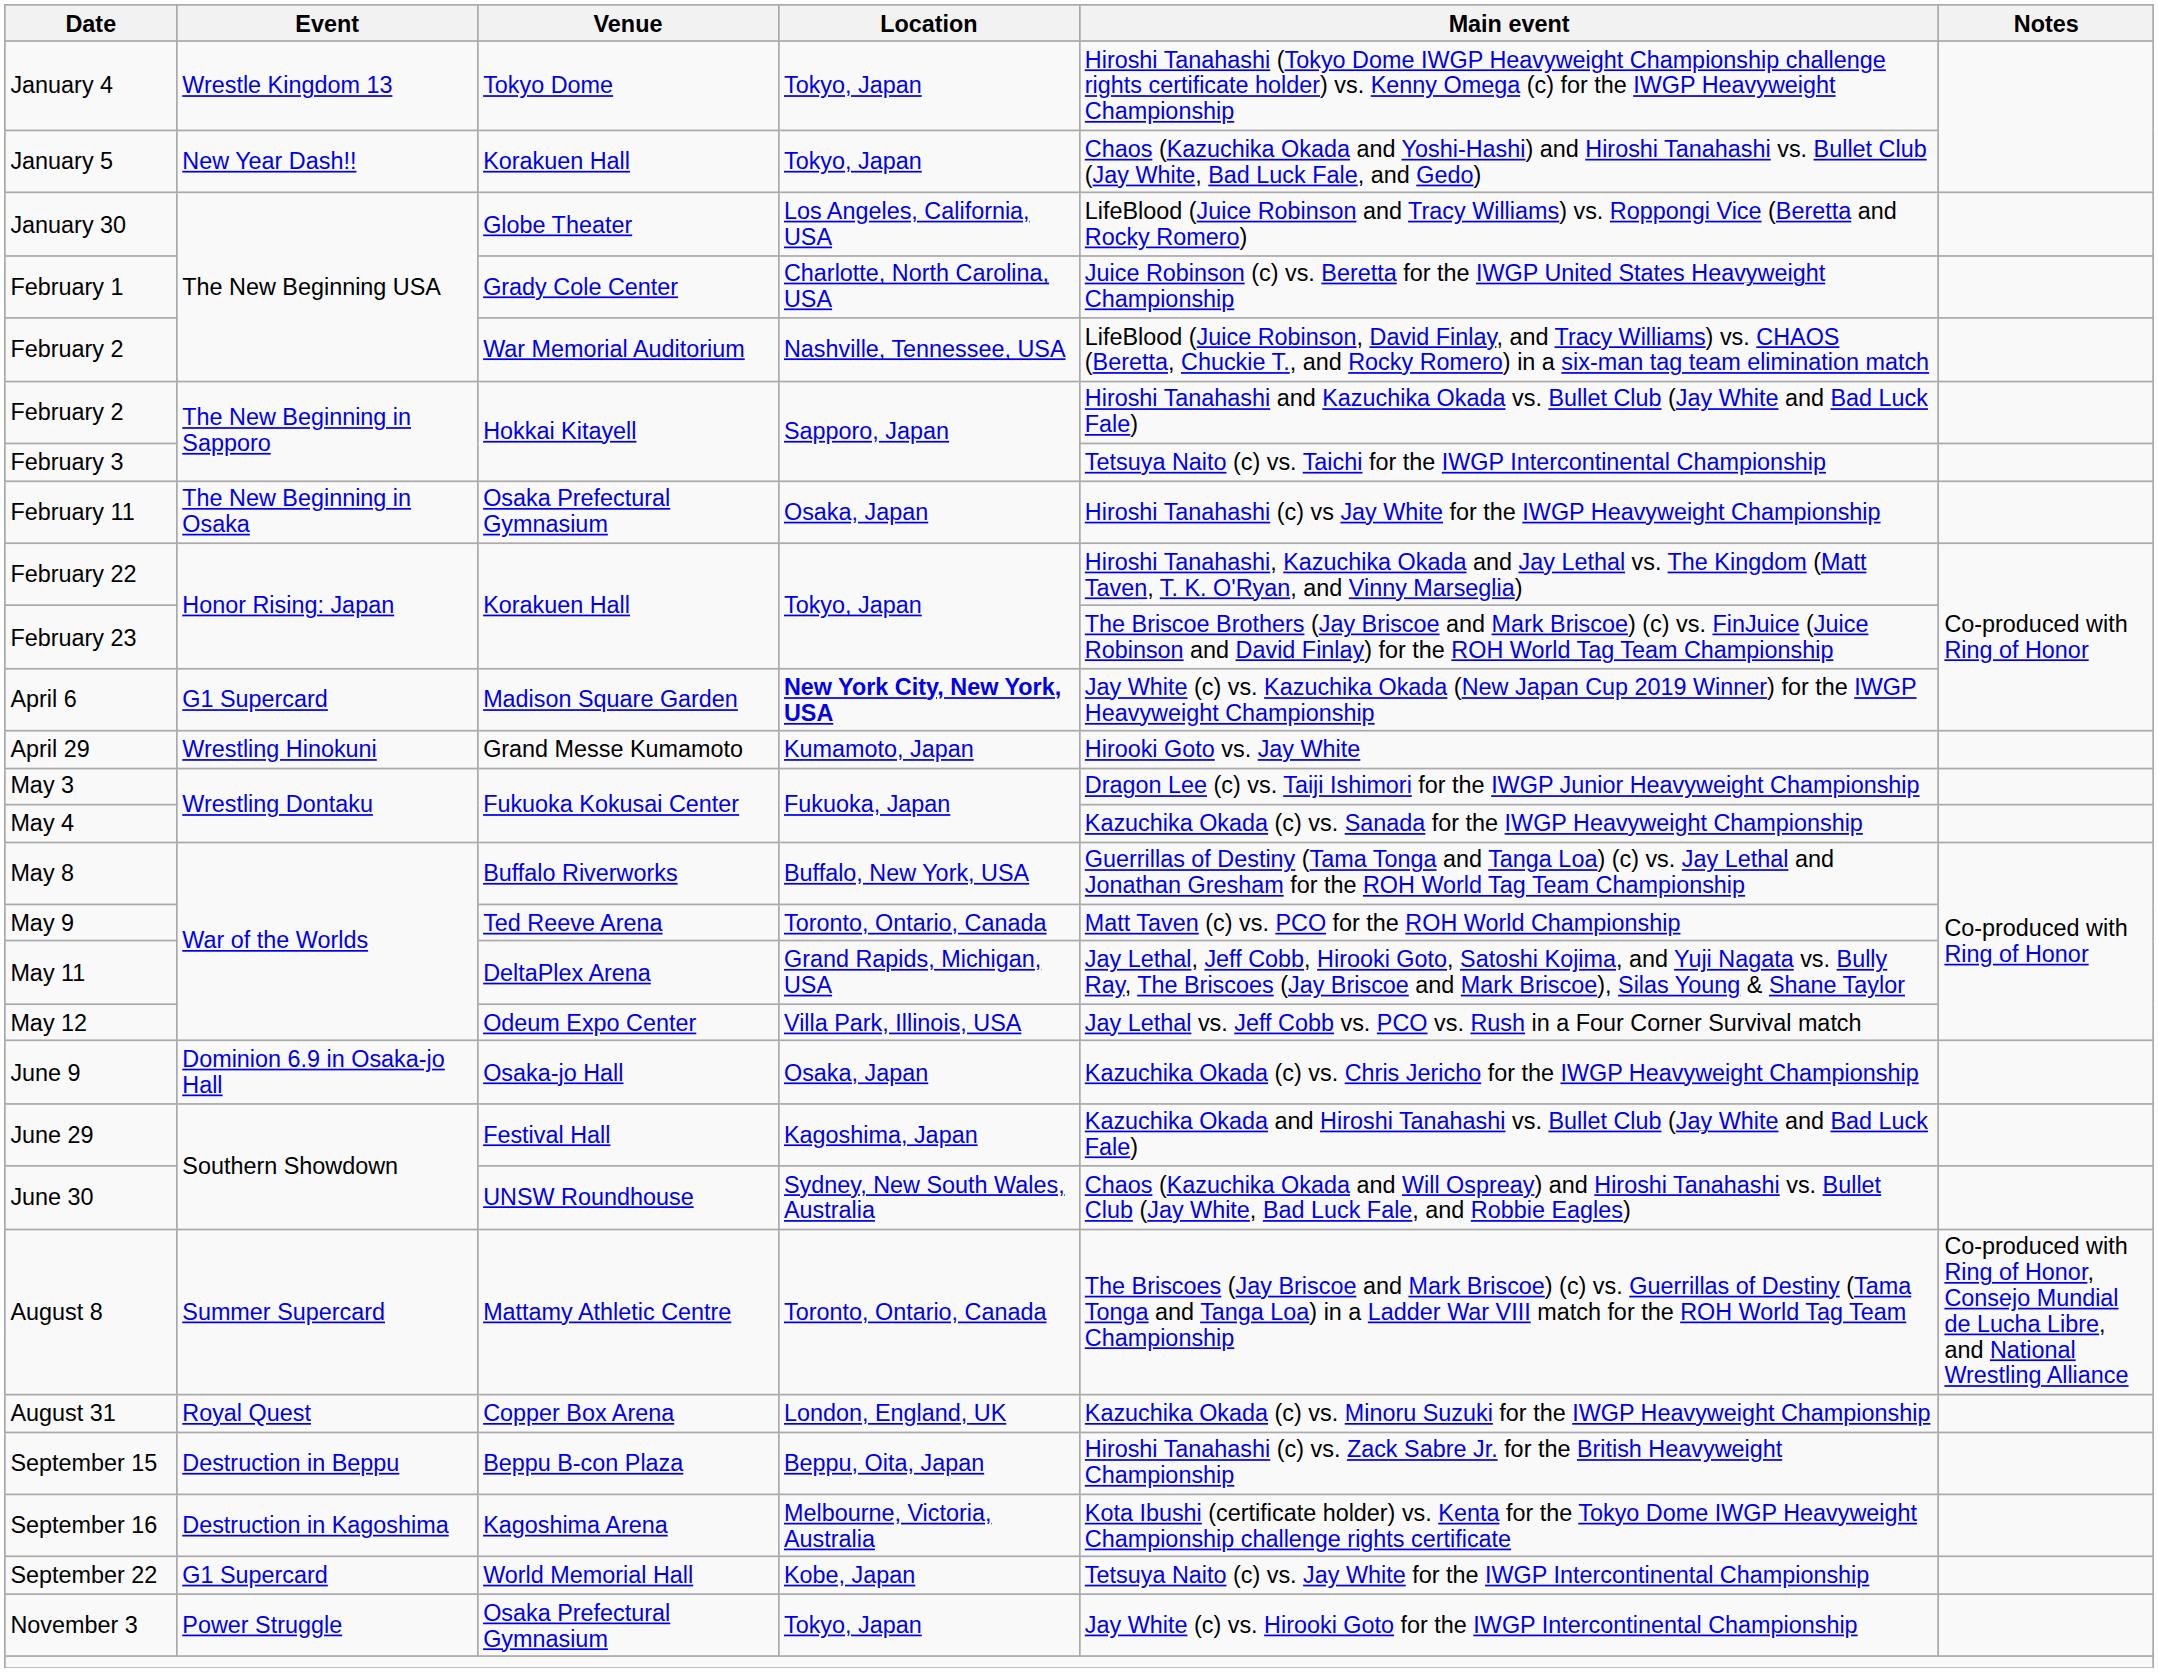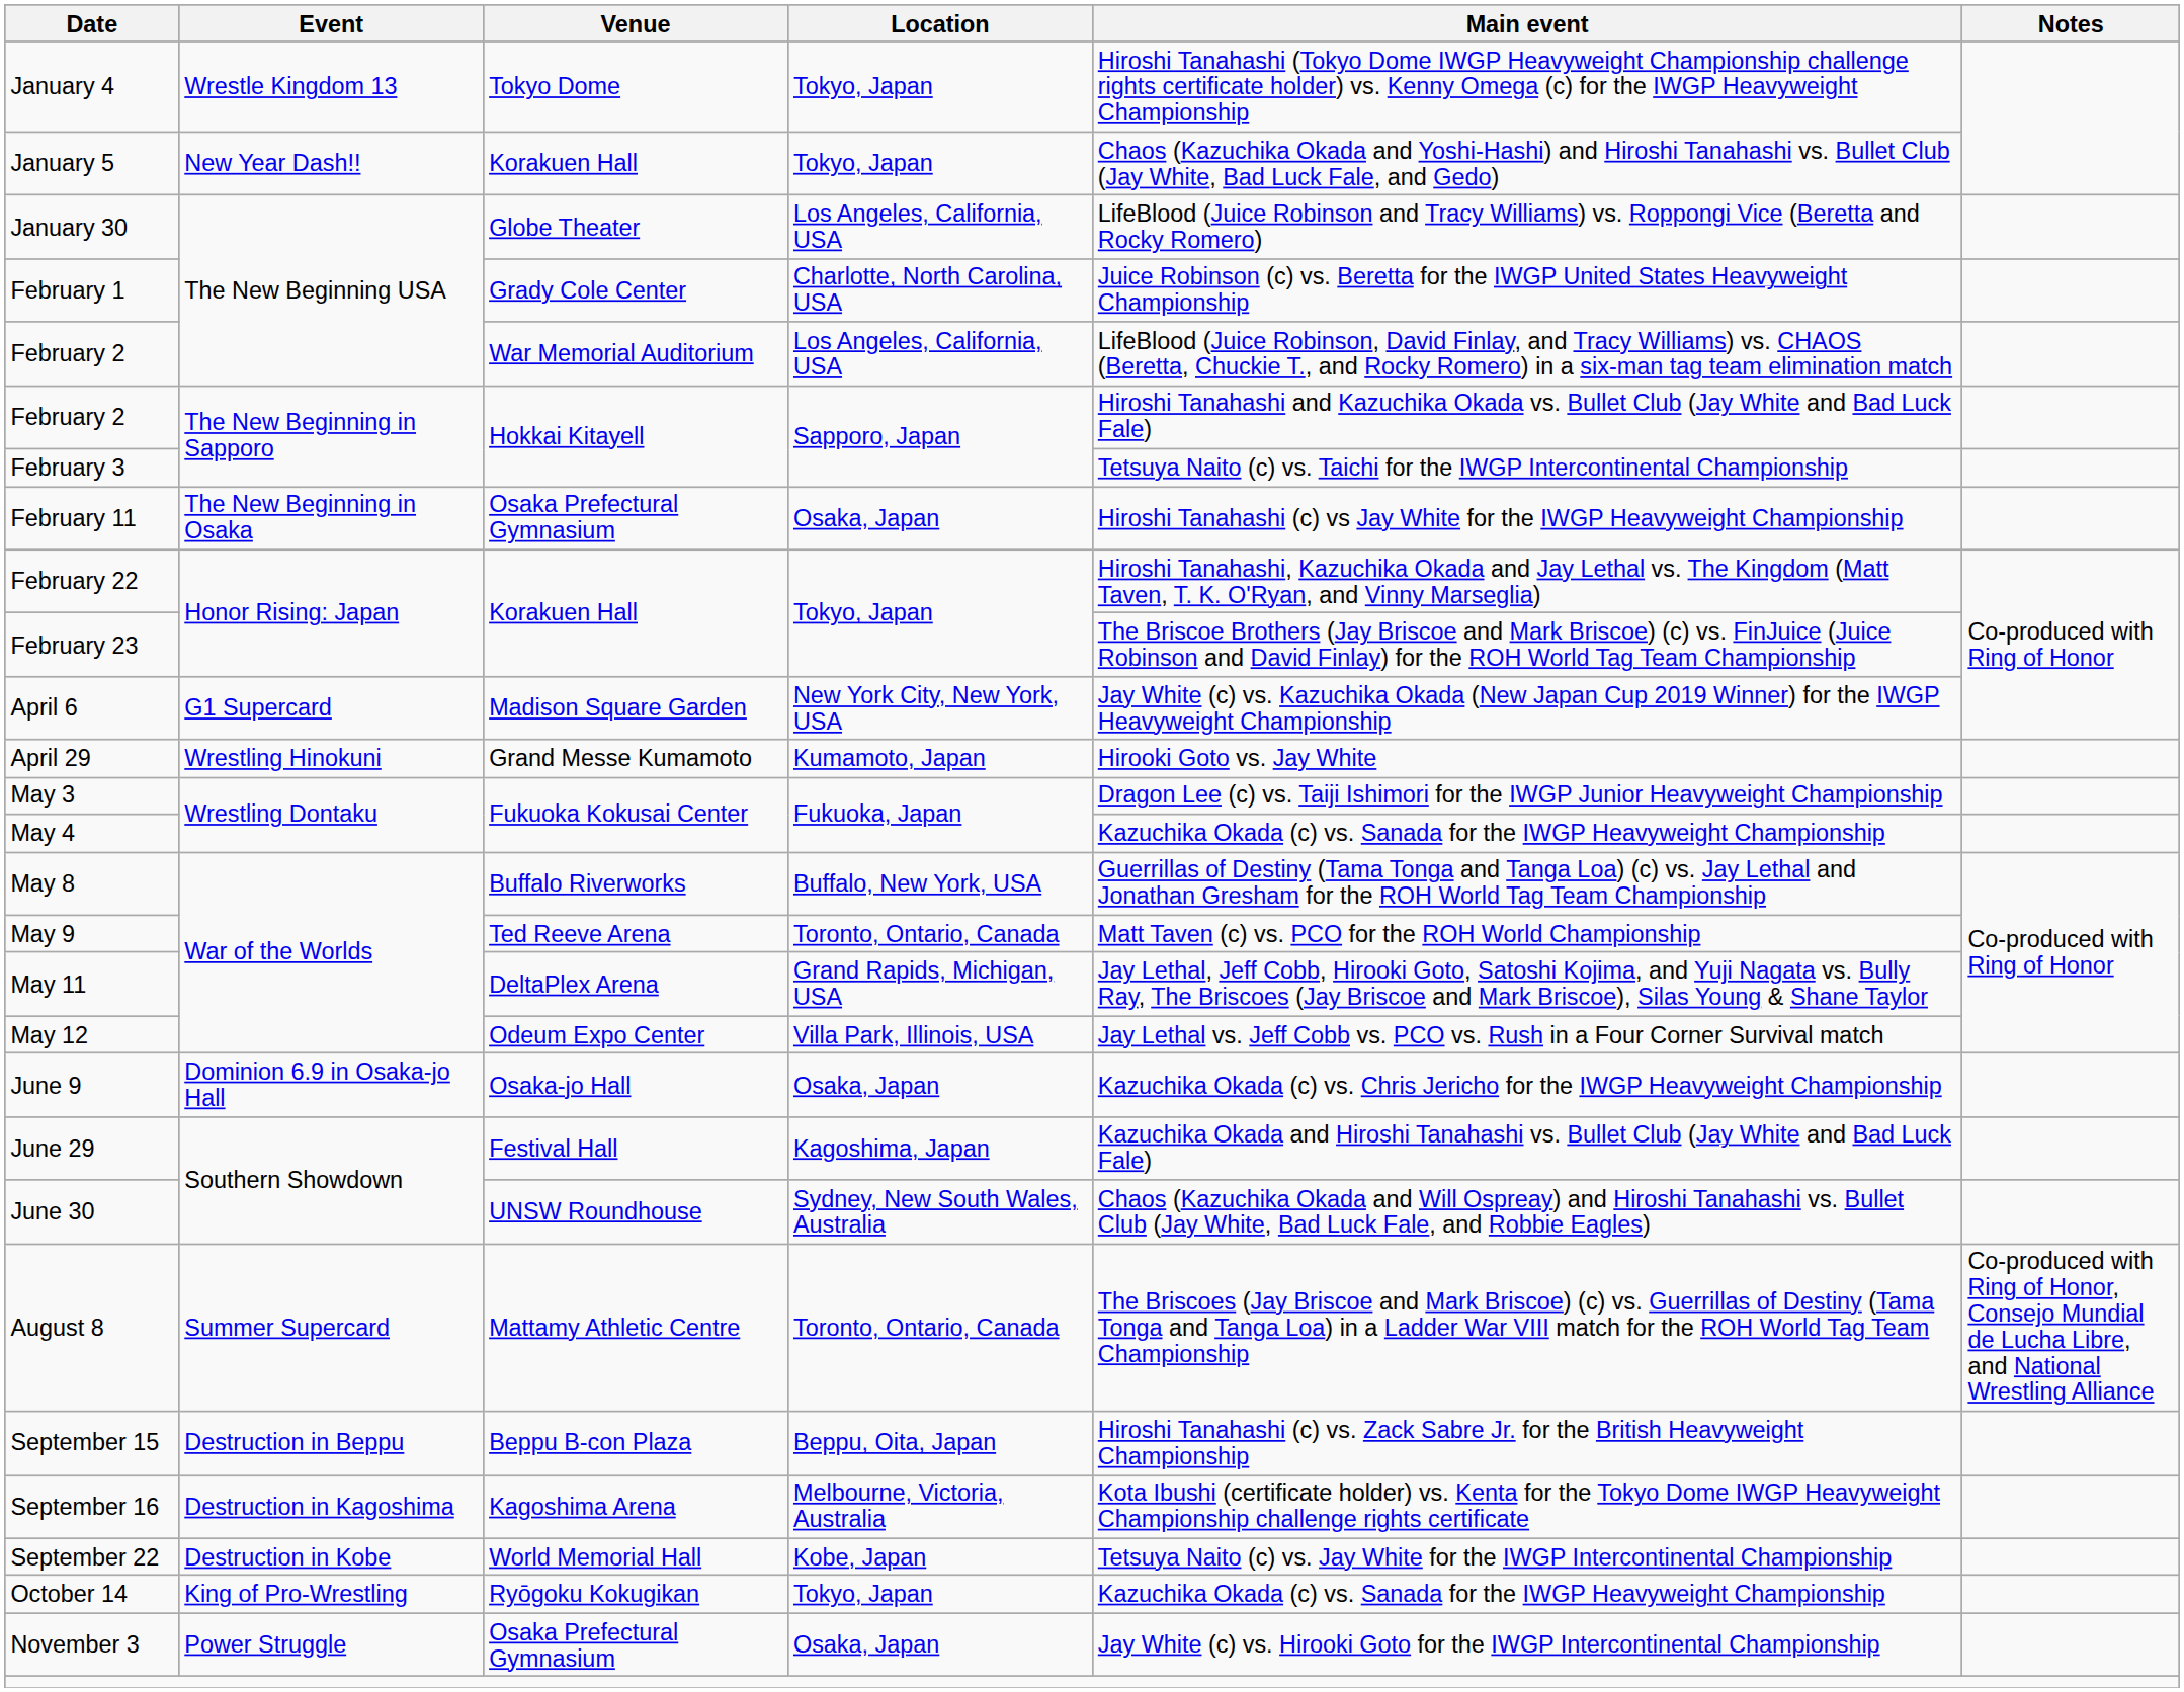 <table class="sortable wikitable succession-box" style="font-size:85%;">
 <tr>
 <th width=8%>Date</th>
 <th width=14%>Event</th>
 <th width=14%>Venue</th>
 <th width=14%>Location</th>
 <th width=40%>Main event</th>
 <th width=14%>Notes</th>
 </tr>
 <tr>
 <td>January 4</td>
 <td><a href='#'>Wrestle Kingdom 13</a></td>
 <td><a href='#'>Tokyo Dome</a></td>
 <td><a href='#'>Tokyo, Japan</a></td>
 <td><a href='#'>Hiroshi Tanahashi</a> (<a href='#'>Tokyo Dome IWGP Heavyweight Championship challenge rights certificate holder</a>) vs. <a href='#'>Kenny Omega</a> (c) for the <a href='#'>IWGP Heavyweight Championship</a></td>
 </tr>
 <tr>
 <td>January 5</td>
 <td><a href='#'>New Year Dash!!</a></td>
 <td><a href='#'>Korakuen Hall</a></td>
 <td><a href='#'>Tokyo, Japan</a></td>
 <td><a href='#'>Chaos</a> (<a href='#'>Kazuchika Okada</a> and <a href='#'>Yoshi-Hashi</a>) and <a href='#'>Hiroshi Tanahashi</a> vs. <a href='#'>Bullet Club</a> (<a href='#'>Jay White</a>, <a href='#'>Bad Luck Fale</a>, and <a href='#'>Gedo</a>)</td>
 </tr>
 <tr>
 <td>January 30</td>
 <td rowspan="3">The New Beginning USA</td>
 <td><a href='#'>Globe Theater</a></td>
 <td><a href='#'>Los Angeles, California, USA</a></td>
 <td>LifeBlood (<a href='#'>Juice Robinson</a> and <a href='#'>Tracy Williams</a>) vs. <a href='#'>Roppongi Vice</a> (<a href='#'>Beretta</a> and <a href='#'>Rocky Romero</a>)</td>
 <td></td>
 </tr>
 <tr>
 <td>February 1</td>
 <td><a href='#'>Grady Cole Center</a></td>
 <td><a href='#'>Charlotte, North Carolina, USA</a></td>
 <td><a href='#'>Juice Robinson</a> (c) vs. <a href='#'>Beretta</a> for the <a href='#'>IWGP United States Heavyweight Championship</a></td>
 <td></td>
 </tr>
 <tr>
 <td>February 2</td>
 <td><a href='#'>War Memorial Auditorium</a></td>
-<td><a href='#'>Nashville, Tennessee, USA</a></td>
+<td><a href='#'>Los Angeles, California, USA</a></td>
 <td>LifeBlood (<a href='#'>Juice Robinson</a>, <a href='#'>David Finlay</a>, and <a href='#'>Tracy Williams</a>) vs. <a href='#'>CHAOS</a> (<a href='#'>Beretta</a>, <a href='#'>Chuckie T.</a>, and <a href='#'>Rocky Romero</a>) in a <a href='#'>six-man tag team elimination match</a></td>
 <td></td>
 </tr>
 <tr>
 <td>February 2</td>
 <td rowspan="2"><a href='#'>The New Beginning in Sapporo</a></td>
 <td rowspan="2"><a href='#'>Hokkai Kitayell</a></td>
 <td rowspan="2"><a href='#'>Sapporo, Japan</a></td>
 <td><a href='#'>Hiroshi Tanahashi</a> and <a href='#'>Kazuchika Okada</a> vs. <a href='#'>Bullet Club</a> (<a href='#'>Jay White</a> and <a href='#'>Bad Luck Fale</a>)</td>
 <td></td>
 </tr>
 <tr>
 <td>February 3</td>
 <td><a href='#'>Tetsuya Naito</a> (c) vs. <a href='#'>Taichi</a> for the <a href='#'>IWGP Intercontinental Championship</a></td>
 <td></td>
 </tr>
 <tr>
 <td>February 11</td>
 <td><a href='#'>The New Beginning in Osaka</a></td>
 <td><a href='#'>Osaka Prefectural Gymnasium</a></td>
 <td><a href='#'>Osaka, Japan</a></td>
 <td><a href='#'>Hiroshi Tanahashi</a> (c) vs <a href='#'>Jay White</a> for the <a href='#'>IWGP Heavyweight Championship</a></td>
 <td></td>
 </tr>
 <tr>
 <td>February 22</td>
 <td rowspan="2"><a href='#'>Honor Rising: Japan</a></td>
 <td rowspan="2"><a href='#'>Korakuen Hall</a></td>
 <td rowspan="2"><a href='#'>Tokyo, Japan</a></td>
 <td><a href='#'>Hiroshi Tanahashi</a>, <a href='#'>Kazuchika Okada</a> and <a href='#'>Jay Lethal</a> vs. <a href='#'>The Kingdom</a> (<a href='#'>Matt Taven</a>, <a href='#'>T. K. O'Ryan</a>, and <a href='#'>Vinny Marseglia</a>)</td>
 <td rowspan="3">Co-produced with <a href='#'>Ring of Honor</a></td>
 </tr>
 <tr>
 <td>February 23</td>
 <td><a href='#'>The Briscoe Brothers</a> (<a href='#'>Jay Briscoe</a> and <a href='#'>Mark Briscoe</a>) (c) vs. <a href='#'>FinJuice</a> (<a href='#'>Juice Robinson</a> and <a href='#'>David Finlay</a>) for the <a href='#'>ROH World Tag Team Championship</a></td>
 </tr>
 <tr>
 <td>April 6</td>
 <td><a href='#'>G1 Supercard</a></td>
 <td><a href='#'>Madison Square Garden</a></td>
-<td><strong><a href='#'>New York City, New York, USA</a></strong></td>
+<td><a href='#'>New York City, New York, USA</a></td>
 <td><a href='#'>Jay White</a> (c) vs. <a href='#'>Kazuchika Okada</a> (<a href='#'>New Japan Cup 2019 Winner</a>) for the <a href='#'>IWGP Heavyweight Championship</a></td>
 </tr>
 <tr>
 <td>April 29</td>
 <td><a href='#'>Wrestling Hinokuni</a></td>
 <td>Grand Messe Kumamoto</td>
 <td><a href='#'>Kumamoto, Japan</a></td>
 <td><a href='#'>Hirooki Goto</a> vs. <a href='#'>Jay White</a></td>
 <td></td>
 </tr>
 <tr>
 <td>May 3</td>
 <td rowspan="2"><a href='#'>Wrestling Dontaku</a></td>
 <td rowspan="2"><a href='#'>Fukuoka Kokusai Center</a></td>
 <td rowspan="2"><a href='#'>Fukuoka, Japan</a></td>
 <td><a href='#'>Dragon Lee</a> (c) vs. <a href='#'>Taiji Ishimori</a> for the <a href='#'>IWGP Junior Heavyweight Championship</a></td>
 <td></td>
 </tr>
 <tr>
 <td>May 4</td>
 <td><a href='#'>Kazuchika Okada</a> (c) vs. <a href='#'>Sanada</a> for the <a href='#'>IWGP Heavyweight Championship</a></td>
 <td></td>
 </tr>
 <tr>
 <td>May 8</td>
 <td rowspan="4"><a href='#'>War of the Worlds</a></td>
 <td><a href='#'>Buffalo Riverworks</a></td>
 <td><a href='#'>Buffalo, New York, USA</a></td>
 <td><a href='#'>Guerrillas of Destiny</a>  (<a href='#'>Tama Tonga</a> and <a href='#'>Tanga Loa</a>) (c) vs. <a href='#'>Jay Lethal</a> and <a href='#'>Jonathan Gresham</a> for the <a href='#'>ROH World Tag Team Championship</a></td>
 <td rowspan="4">Co-produced with <a href='#'>Ring of Honor</a></td>
 </tr>
 <tr>
 <td>May 9</td>
 <td><a href='#'>Ted Reeve Arena</a></td>
 <td><a href='#'>Toronto, Ontario, Canada</a></td>
 <td><a href='#'>Matt Taven</a> (c) vs. <a href='#'>PCO</a> for the <a href='#'>ROH World Championship</a></td>
 </tr>
 <tr>
 <td>May 11</td>
 <td><a href='#'>DeltaPlex Arena</a></td>
 <td><a href='#'>Grand Rapids, Michigan, USA</a></td>
 <td><a href='#'>Jay Lethal</a>, <a href='#'>Jeff Cobb</a>, <a href='#'>Hirooki Goto</a>, <a href='#'>Satoshi Kojima</a>, and <a href='#'>Yuji Nagata</a> vs. <a href='#'>Bully Ray</a>, <a href='#'>The Briscoes</a> (<a href='#'>Jay Briscoe</a> and <a href='#'>Mark Briscoe</a>), <a href='#'>Silas Young</a> & <a href='#'>Shane Taylor</a></td>
 </tr>
 <tr>
 <td>May 12</td>
 <td><a href='#'>Odeum Expo Center</a></td>
 <td><a href='#'>Villa Park, Illinois, USA</a></td>
 <td><a href='#'>Jay Lethal</a> vs. <a href='#'>Jeff Cobb</a> vs. <a href='#'>PCO</a> vs. <a href='#'>Rush</a> in a Four Corner Survival match</td>
 </tr>
 <tr>
 <td>June 9</td>
 <td><a href='#'>Dominion 6.9 in Osaka-jo Hall</a></td>
 <td><a href='#'>Osaka-jo Hall</a></td>
 <td><a href='#'>Osaka, Japan</a></td>
 <td><a href='#'>Kazuchika Okada</a> (c) vs. <a href='#'>Chris Jericho</a> for the <a href='#'>IWGP Heavyweight Championship</a></td>
 <td></td>
 </tr>
 <tr>
 <td>June 29</td>
 <td rowspan="2">Southern Showdown</td>
 <td><a href='#'>Festival Hall</a></td>
 <td><a href='#'>Kagoshima, Japan</a></td>
 <td><a href='#'>Kazuchika Okada</a> and <a href='#'>Hiroshi Tanahashi</a> vs. <a href='#'>Bullet Club</a> (<a href='#'>Jay White</a> and <a href='#'>Bad Luck Fale</a>)</td>
 <td></td>
 </tr>
 <tr>
 <td>June 30</td>
 <td><a href='#'>UNSW Roundhouse</a></td>
 <td><a href='#'>Sydney, New South Wales, Australia</a></td>
 <td><a href='#'>Chaos</a> (<a href='#'>Kazuchika Okada</a> and <a href='#'>Will Ospreay</a>) and <a href='#'>Hiroshi Tanahashi</a> vs. <a href='#'>Bullet Club</a> (<a href='#'>Jay White</a>, <a href='#'>Bad Luck Fale</a>, and <a href='#'>Robbie Eagles</a>)</td>
 <td></td>
 </tr>
 <tr>
 <td>August 8</td>
 <td><a href='#'>Summer Supercard</a></td>
 <td><a href='#'>Mattamy Athletic Centre</a></td>
 <td><a href='#'>Toronto, Ontario, Canada</a></td>
 <td><a href='#'>The Briscoes</a> (<a href='#'>Jay Briscoe</a> and <a href='#'>Mark Briscoe</a>) (c) vs. <a href='#'>Guerrillas of Destiny</a> (<a href='#'>Tama Tonga</a> and <a href='#'>Tanga Loa</a>) in a <a href='#'>Ladder War VIII</a> match for the <a href='#'>ROH World Tag Team Championship</a></td>
 <td>Co-produced with <a href='#'>Ring of Honor</a>, <a href='#'>Consejo Mundial de Lucha Libre</a>, and <a href='#'>National Wrestling Alliance</a></td>
 </tr>
 <tr>
-<td>August 31</td>
-<td><a href='#'>Royal Quest</a></td>
-<td><a href='#'>Copper Box Arena</a></td>
-<td><a href='#'>London, England, UK</a></td>
-<td><a href='#'>Kazuchika Okada</a> (c) vs. <a href='#'>Minoru Suzuki</a> for the <a href='#'>IWGP Heavyweight Championship</a></td>
-<td></td>
-</tr>
-<tr>
 <td>September 15</td>
 <td><a href='#'>Destruction in Beppu</a></td>
 <td><a href='#'>Beppu B-con Plaza</a></td>
 <td><a href='#'>Beppu, Oita, Japan</a></td>
 <td><a href='#'>Hiroshi Tanahashi</a> (c) vs. <a href='#'>Zack Sabre Jr.</a> for the <a href='#'>British Heavyweight Championship</a></td>
 <td></td>
 </tr>
 <tr>
 <td>September 16</td>
 <td><a href='#'>Destruction in Kagoshima</a></td>
 <td><a href='#'>Kagoshima Arena</a></td>
 <td><a href='#'>Melbourne, Victoria, Australia</a></td>
 <td><a href='#'>Kota Ibushi</a> (certificate holder) vs. <a href='#'>Kenta</a> for the <a href='#'>Tokyo Dome IWGP Heavyweight Championship challenge rights certificate</a></td>
 <td></td>
 </tr>
 <tr>
 <td>September 22</td>
-<td><a href='#'>G1 Supercard</a></td>
+<td><a href='#'>Destruction in Kobe</a></td>
 <td><a href='#'>World Memorial Hall</a></td>
 <td><a href='#'>Kobe, Japan</a></td>
 <td><a href='#'>Tetsuya Naito</a> (c) vs. <a href='#'>Jay White</a> for the <a href='#'>IWGP Intercontinental Championship</a></td>
 <td></td>
 </tr>
 <tr>
+<td>October 14</td>
+<td><a href='#'>King of Pro-Wrestling</a></td>
+<td><a href='#'>Ryōgoku Kokugikan</a></td>
+<td><a href='#'>Tokyo, Japan</a></td>
+<td><a href='#'>Kazuchika Okada</a> (c) vs. <a href='#'>Sanada</a> for the <a href='#'>IWGP Heavyweight Championship</a></td>
+<td></td>
+</tr>
+<tr>
 <td>November 3</td>
 <td><a href='#'>Power Struggle</a></td>
 <td><a href='#'>Osaka Prefectural Gymnasium</a></td>
-<td><a href='#'>Tokyo, Japan</a></td>
+<td><a href='#'>Osaka, Japan</a></td>
 <td><a href='#'>Jay White</a> (c) vs. <a href='#'>Hirooki Goto</a> for the <a href='#'>IWGP Intercontinental Championship</a></td>
 <td></td>
 </tr>
 <tr>
 <td colspan=6></td>
 </tr>
 </table>
